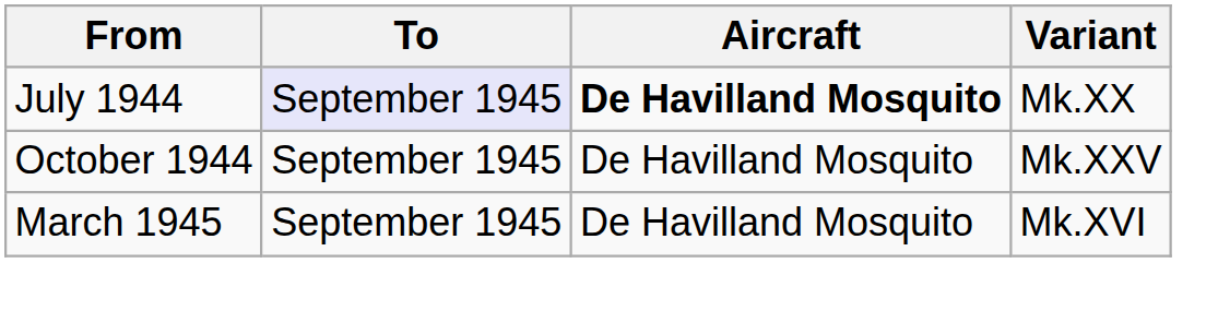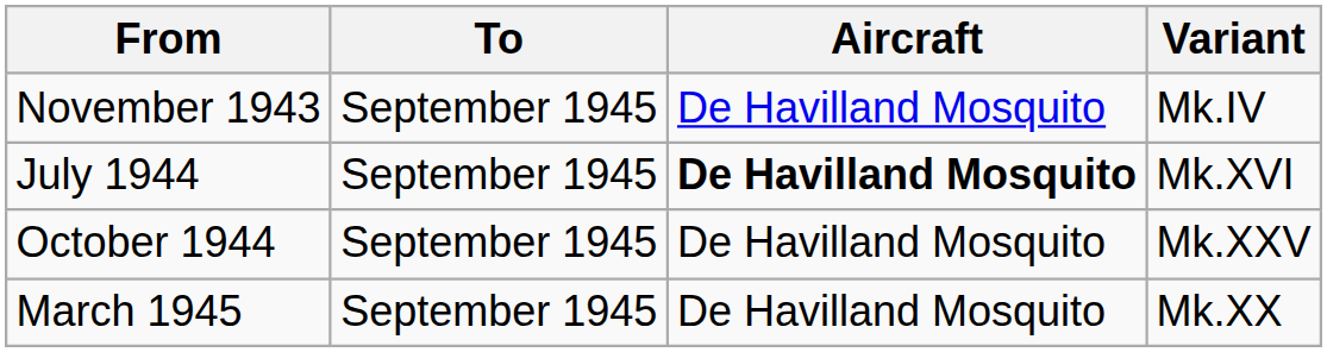 <table class="wikitable">
 <tr>
 <th>From</th>
 <th>To</th>
 <th>Aircraft</th>
 <th>Variant</th>
 </tr>
 <tr>
+<td>November 1943</td>
+<td>September 1945</td>
+<td><a href='#'>De Havilland Mosquito</a></td>
+<td>Mk.IV</td>
+</tr>
+<tr>
 <td>July 1944</td>
-<td style="background: lavender;">September 1945</td>
+<td>September 1945</td>
 <td><strong>De Havilland Mosquito</strong></td>
-<td>Mk.XX</td>
+<td>Mk.XVI</td>
 </tr>
 <tr>
 <td>October 1944</td>
 <td>September 1945</td>
 <td>De Havilland Mosquito</td>
 <td>Mk.XXV</td>
 </tr>
 <tr>
 <td>March 1945</td>
 <td>September 1945</td>
 <td>De Havilland Mosquito</td>
-<td>Mk.XVI</td>
+<td>Mk.XX</td>
 </tr>
 </table>
